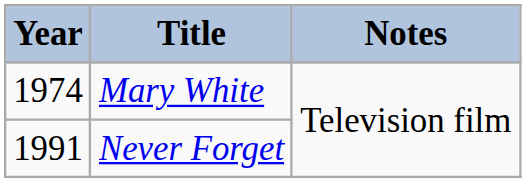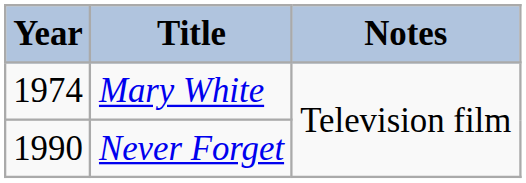 <table class="wikitable" style="font-size:95%;">
 <tr>
 <th style="background:#B0C4DE;">Year</th>
 <th style="background:#B0C4DE;">Title</th>
 <th style="background:#B0C4DE;">Notes</th>
 </tr>
 <tr>
 <td>1974</td>
 <td><em><a href='#'>Mary White</a></em></td>
 <td rowspan=2>Television film</td>
 </tr>
 <tr>
-<td>1991</td>
+<td>1990</td>
 <td><em><a href='#'>Never Forget</a></em></td>
 </tr>
 </table>
